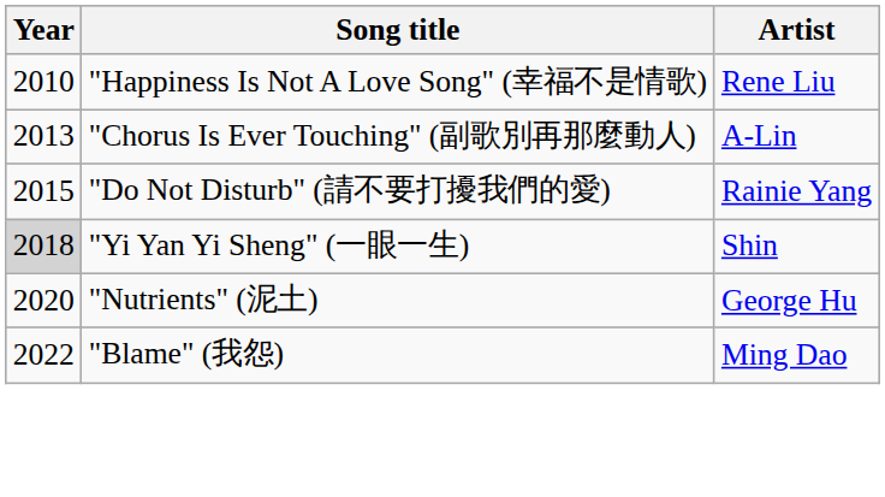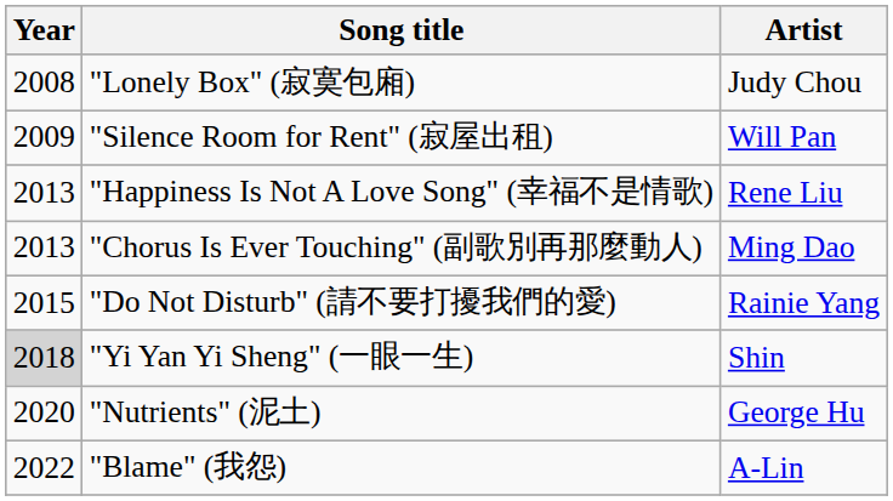 <table class="wikitable sortable">
 <tr>
 <th>Year</th>
 <th>Song title</th>
 <th>Artist</th>
 </tr>
 <tr>
-<td>2010</td>
+<td>2008</td>
+<td>"Lonely Box" (寂寞包廂)</td>
+<td>Judy Chou</td>
+</tr>
+<tr>
+<td>2009</td>
+<td>"Silence Room for Rent" (寂屋出租)</td>
+<td><a href='#'>Will Pan</a></td>
+</tr>
+<tr>
+<td>2013</td>
 <td>"Happiness Is Not A Love Song" (幸福不是情歌)</td>
 <td><a href='#'>Rene Liu</a></td>
 </tr>
 <tr>
 <td>2013</td>
 <td>"Chorus Is Ever Touching" (副歌別再那麼動人)</td>
-<td><a href='#'>A-Lin</a></td>
+<td><a href='#'>Ming Dao</a></td>
 </tr>
 <tr>
 <td>2015</td>
 <td>"Do Not Disturb" (請不要打擾我們的愛)</td>
 <td><a href='#'>Rainie Yang</a></td>
 </tr>
 <tr>
 <td style="background: lightgrey;">2018</td>
 <td>"Yi Yan Yi Sheng" (一眼一生)</td>
 <td><a href='#'>Shin</a></td>
 </tr>
 <tr>
 <td>2020</td>
 <td>"Nutrients" (泥土)</td>
 <td><a href='#'>George Hu</a></td>
 </tr>
 <tr>
 <td>2022</td>
 <td>"Blame" (我怨)</td>
-<td><a href='#'>Ming Dao</a></td>
+<td><a href='#'>A-Lin</a></td>
 </tr>
 </table>
